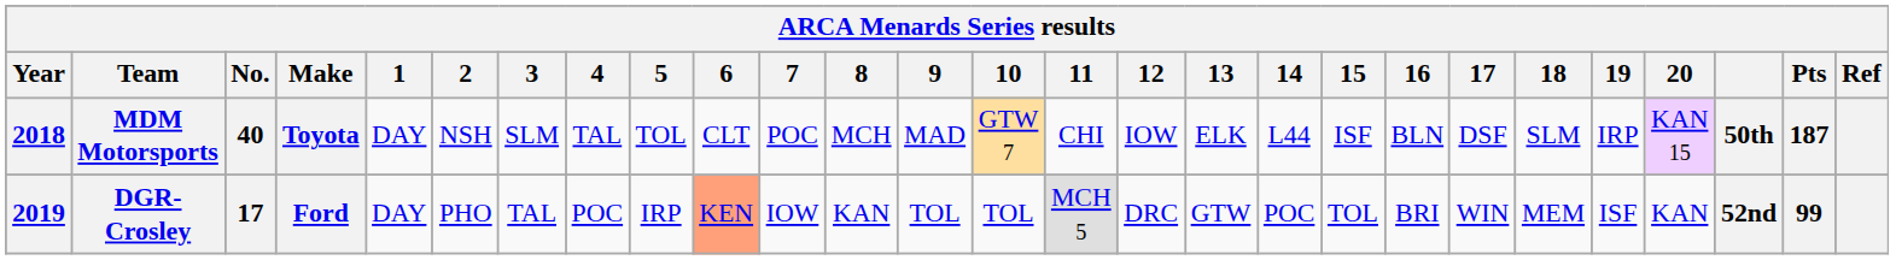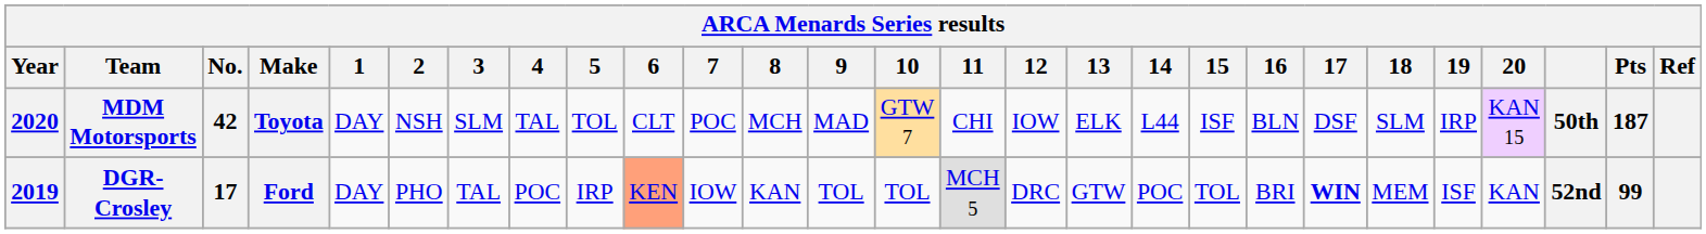 <table class="wikitable" style="text-align:center; font-size:75%">
 <tr>
 <th colspan=27><a href='#'>ARCA Menards Series</a> results</th>
 </tr>
 <tr>
 <th>Year</th>
 <th>Team</th>
 <th>No.</th>
 <th>Make</th>
 <th>1</th>
 <th>2</th>
 <th>3</th>
 <th>4</th>
 <th>5</th>
 <th>6</th>
 <th>7</th>
 <th>8</th>
 <th>9</th>
 <th>10</th>
 <th>11</th>
 <th>12</th>
 <th>13</th>
 <th>14</th>
 <th>15</th>
 <th>16</th>
 <th>17</th>
 <th>18</th>
 <th>19</th>
 <th>20</th>
 <th></th>
 <th>Pts</th>
 <th>Ref</th>
 </tr>
 <tr>
-<th><a href='#'>2018</a></th>
+<th><a href='#'>2020</a></th>
 <th><a href='#'>MDM Motorsports</a></th>
-<th>40</th>
+<th>42</th>
 <th><a href='#'>Toyota</a></th>
 <td><a href='#'>DAY</a></td>
 <td><a href='#'>NSH</a></td>
 <td><a href='#'>SLM</a></td>
 <td><a href='#'>TAL</a></td>
 <td><a href='#'>TOL</a></td>
 <td><a href='#'>CLT</a></td>
 <td><a href='#'>POC</a></td>
 <td><a href='#'>MCH</a></td>
 <td><a href='#'>MAD</a></td>
 <td style="background:#FFDF9F;"><a href='#'>GTW</a><br><small>7</small></td>
 <td><a href='#'>CHI</a></td>
 <td><a href='#'>IOW</a></td>
 <td><a href='#'>ELK</a></td>
 <td><a href='#'>L44</a></td>
 <td><a href='#'>ISF</a></td>
 <td><a href='#'>BLN</a></td>
 <td><a href='#'>DSF</a></td>
 <td><a href='#'>SLM</a></td>
 <td><a href='#'>IRP</a></td>
 <td style="background:#EFCFFF;"><a href='#'>KAN</a><br><small>15</small></td>
 <th>50th</th>
 <th>187</th>
 <th></th>
 </tr>
 <tr>
 <th><a href='#'>2019</a></th>
 <th><a href='#'>DGR-Crosley</a></th>
 <th>17</th>
 <th><a href='#'>Ford</a></th>
 <td><a href='#'>DAY</a></td>
 <td><a href='#'>PHO</a></td>
 <td><a href='#'>TAL</a></td>
 <td><a href='#'>POC</a></td>
 <td><a href='#'>IRP</a></td>
 <td style="background: lightsalmon;"><a href='#'>KEN</a></td>
 <td><a href='#'>IOW</a></td>
 <td><a href='#'>KAN</a></td>
 <td><a href='#'>TOL</a></td>
 <td><a href='#'>TOL</a></td>
 <td style="background:#DFDFDF;"><a href='#'>MCH</a><br><small>5</small></td>
 <td><a href='#'>DRC</a></td>
 <td><a href='#'>GTW</a></td>
 <td><a href='#'>POC</a></td>
 <td><a href='#'>TOL</a></td>
 <td><a href='#'>BRI</a></td>
-<td><a href='#'>WIN</a></td>
+<td><strong><a href='#'>WIN</a></strong></td>
 <td><a href='#'>MEM</a></td>
 <td><a href='#'>ISF</a></td>
 <td><a href='#'>KAN</a></td>
 <th>52nd</th>
 <th>99</th>
 <th></th>
 </tr>
 </table>
